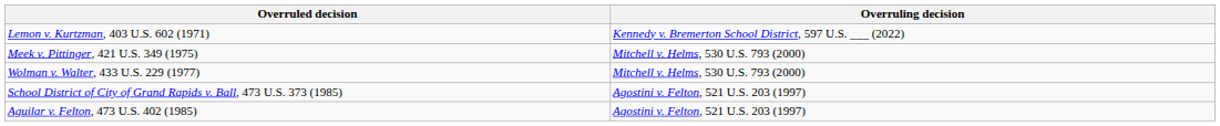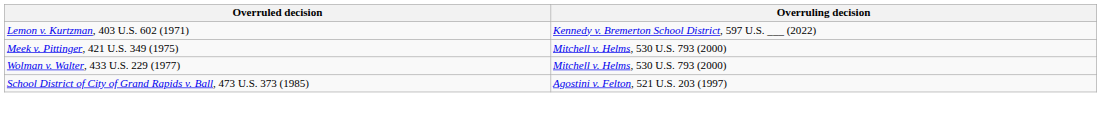 <table class="wikitable sortable collapsible" style="width:100%">
 <tr>
 <th width="50%">Overruled decision</th>
 <th width="50%">Overruling decision</th>
 </tr>
 <tr valign="top">
 <td><em><a href='#'>Lemon v. Kurtzman</a></em>, 403 U.S. 602 (1971)</td>
 <td><em><a href='#'>Kennedy v. Bremerton School District</a></em>, 597 U.S. ___ (2022)</td>
 </tr>
 <tr>
 <td><em><a href='#'>Meek v. Pittinger</a></em>, 421 U.S. 349 (1975)</td>
 <td><em><a href='#'>Mitchell v. Helms</a></em>, 530 U.S. 793 (2000)</td>
 </tr>
 <tr>
 <td><em><a href='#'>Wolman v. Walter</a></em>, 433 U.S. 229 (1977)</td>
 <td><em><a href='#'>Mitchell v. Helms</a></em>, 530 U.S. 793 (2000)</td>
 </tr>
 <tr>
 <td><em><a href='#'>School District of City of Grand Rapids v. Ball</a></em>, 473 U.S. 373 (1985)</td>
 <td><em><a href='#'>Agostini v. Felton</a></em>, 521 U.S. 203 (1997)</td>
 </tr>
-<tr>
-<td><em><a href='#'>Aguilar v. Felton</a></em>, 473 U.S. 402 (1985)</td>
-<td><em><a href='#'>Agostini v. Felton</a></em>, 521 U.S. 203 (1997)</td>
-</tr>
 </table>
